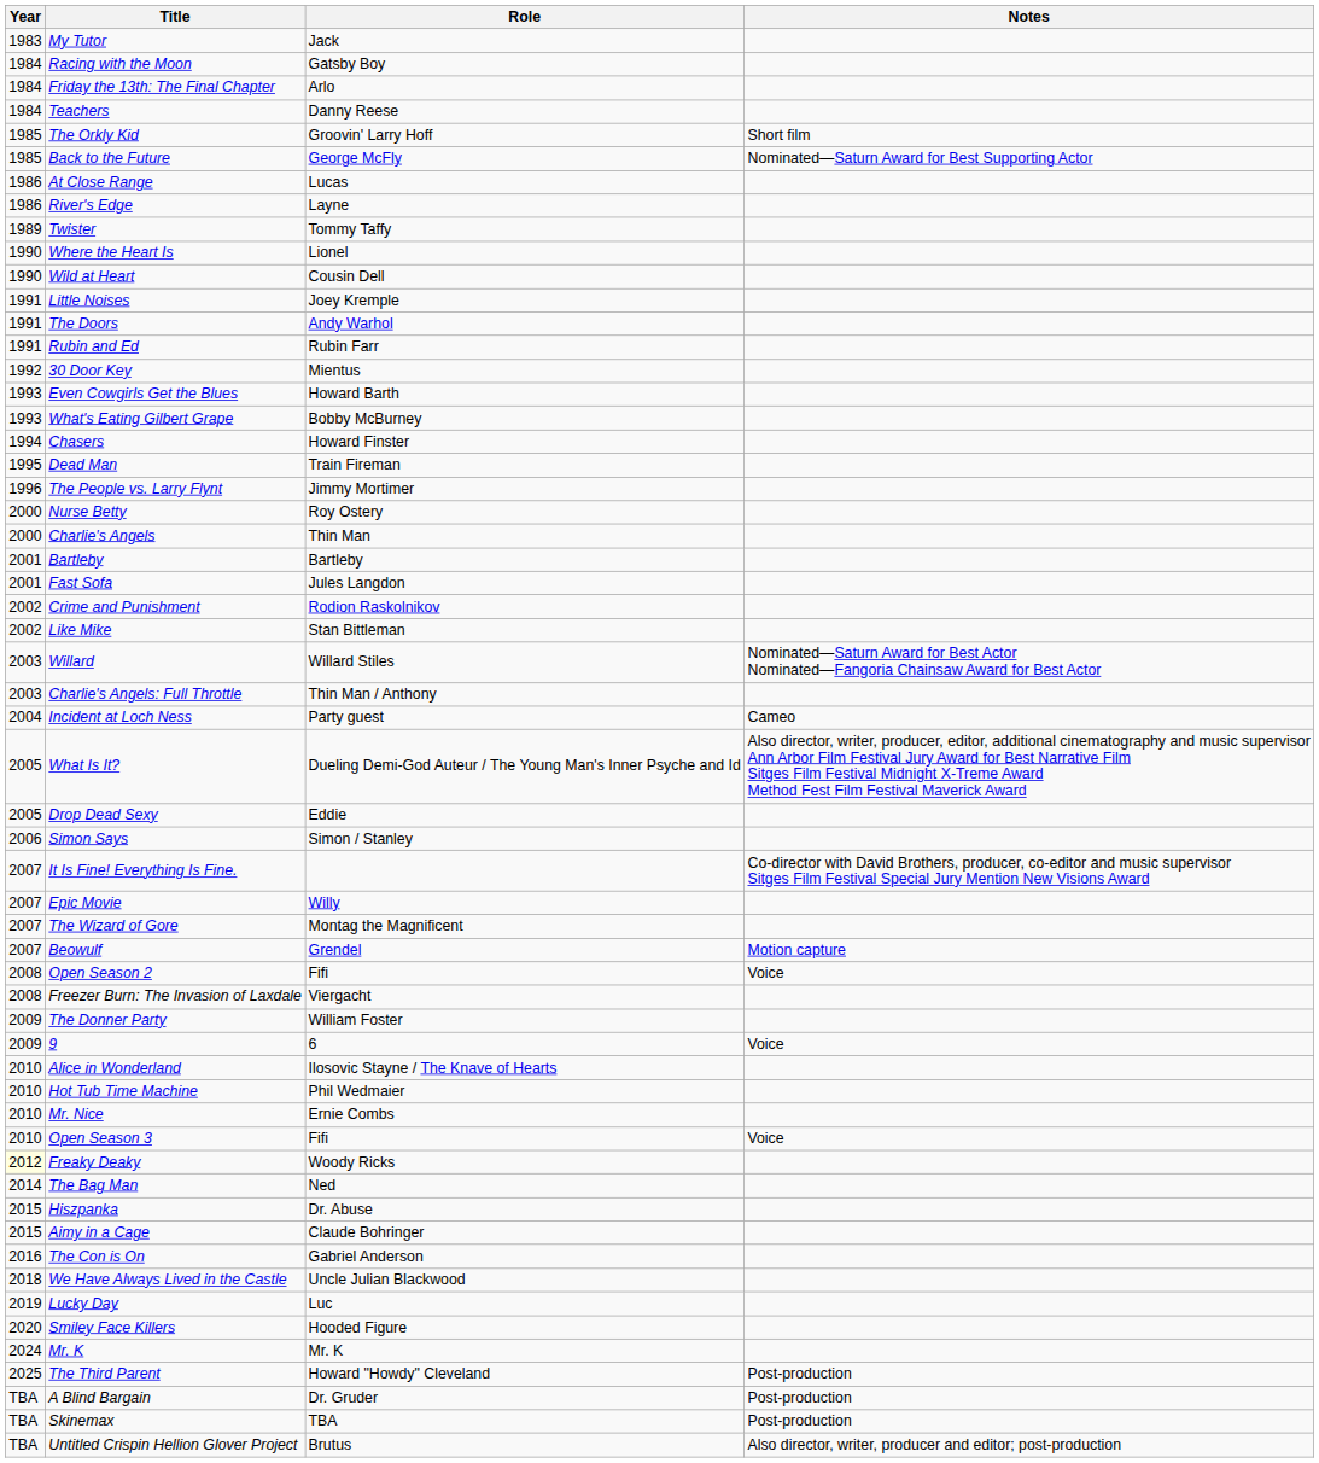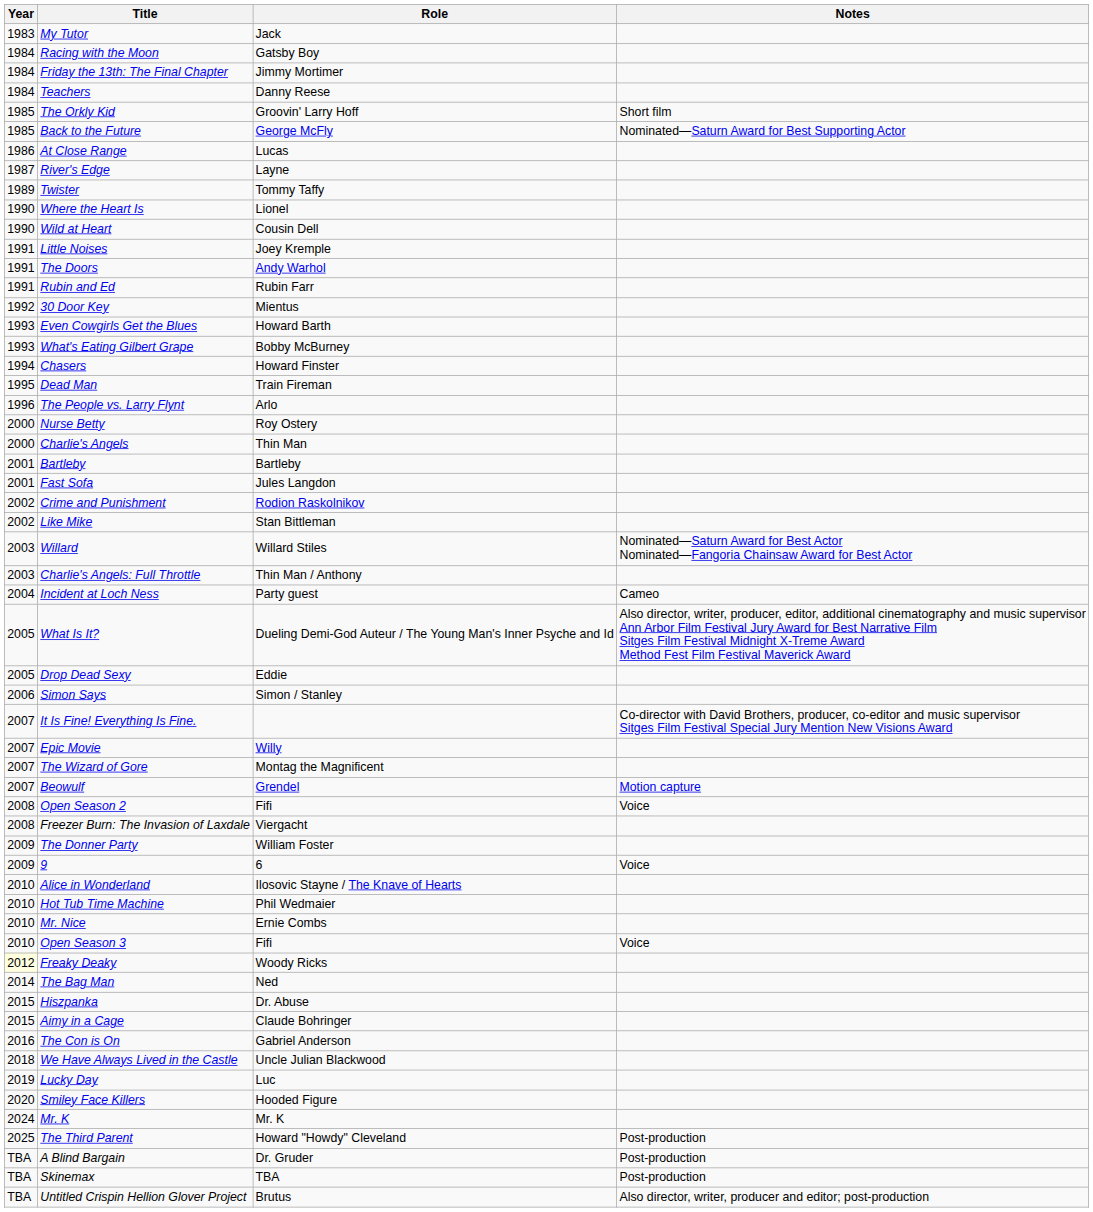 <table class="wikitable sortable">
 <tr>
 <th>Year</th>
 <th>Title</th>
 <th>Role</th>
 <th class=unsortable>Notes</th>
 </tr>
 <tr>
 <td>1983</td>
 <td><em><a href='#'>My Tutor</a></em></td>
 <td>Jack</td>
 <td></td>
 </tr>
 <tr>
 <td>1984</td>
 <td><em><a href='#'>Racing with the Moon</a></em></td>
 <td>Gatsby Boy</td>
 <td></td>
 </tr>
 <tr>
 <td>1984</td>
 <td><em><a href='#'>Friday the 13th: The Final Chapter</a></em></td>
-<td>Arlo</td>
+<td>Jimmy Mortimer</td>
 <td></td>
 </tr>
 <tr>
 <td>1984</td>
 <td><em><a href='#'>Teachers</a></em></td>
 <td>Danny Reese</td>
 <td></td>
 </tr>
 <tr>
 <td>1985</td>
 <td><em><a href='#'>The Orkly Kid</a></em></td>
 <td>Groovin' Larry Hoff</td>
 <td>Short film</td>
 </tr>
 <tr>
 <td>1985</td>
 <td><em><a href='#'>Back to the Future</a></em></td>
 <td><a href='#'>George McFly</a></td>
 <td>Nominated—<a href='#'>Saturn Award for Best Supporting Actor</a></td>
 </tr>
 <tr>
 <td>1986</td>
 <td><em><a href='#'>At Close Range</a></em></td>
 <td>Lucas</td>
 <td></td>
 </tr>
 <tr>
-<td>1986</td>
+<td>1987</td>
 <td><em><a href='#'>River's Edge</a></em></td>
 <td>Layne</td>
 <td></td>
 </tr>
 <tr>
 <td>1989</td>
 <td><em><a href='#'>Twister</a></em></td>
 <td>Tommy Taffy</td>
 <td></td>
 </tr>
 <tr>
 <td>1990</td>
 <td><em><a href='#'>Where the Heart Is</a></em></td>
 <td>Lionel</td>
 <td></td>
 </tr>
 <tr>
 <td>1990</td>
 <td><em><a href='#'>Wild at Heart</a></em></td>
 <td>Cousin Dell</td>
 <td></td>
 </tr>
 <tr>
 <td>1991</td>
 <td><em><a href='#'>Little Noises</a></em></td>
 <td>Joey Kremple</td>
 <td></td>
 </tr>
 <tr>
 <td>1991</td>
 <td><em><a href='#'>The Doors</a></em></td>
 <td><a href='#'>Andy Warhol</a></td>
 <td></td>
 </tr>
 <tr>
 <td>1991</td>
 <td><em><a href='#'>Rubin and Ed</a></em></td>
 <td>Rubin Farr</td>
 <td></td>
 </tr>
 <tr>
 <td>1992</td>
 <td><em><a href='#'>30 Door Key</a></em></td>
 <td>Mientus</td>
 <td></td>
 </tr>
 <tr>
 <td>1993</td>
 <td><em><a href='#'>Even Cowgirls Get the Blues</a></em></td>
 <td>Howard Barth</td>
 <td></td>
 </tr>
 <tr>
 <td>1993</td>
 <td><em><a href='#'>What's Eating Gilbert Grape</a></em></td>
 <td>Bobby McBurney</td>
 <td></td>
 </tr>
 <tr>
 <td>1994</td>
 <td><em><a href='#'>Chasers</a></em></td>
 <td>Howard Finster</td>
 <td></td>
 </tr>
 <tr>
 <td>1995</td>
 <td><em><a href='#'>Dead Man</a></em></td>
 <td>Train Fireman</td>
 <td></td>
 </tr>
 <tr>
 <td>1996</td>
 <td><em><a href='#'>The People vs. Larry Flynt</a></em></td>
-<td>Jimmy Mortimer</td>
+<td>Arlo</td>
 <td></td>
 </tr>
 <tr>
 <td>2000</td>
 <td><em><a href='#'>Nurse Betty</a></em></td>
 <td>Roy Ostery</td>
 <td></td>
 </tr>
 <tr>
 <td>2000</td>
 <td><em><a href='#'>Charlie's Angels</a></em></td>
 <td>Thin Man</td>
 <td></td>
 </tr>
 <tr>
 <td>2001</td>
 <td><em><a href='#'>Bartleby</a></em></td>
 <td>Bartleby</td>
 <td></td>
 </tr>
 <tr>
 <td>2001</td>
 <td><em><a href='#'>Fast Sofa</a></em></td>
 <td>Jules Langdon</td>
 <td></td>
 </tr>
 <tr>
 <td>2002</td>
 <td><em><a href='#'>Crime and Punishment</a></em></td>
 <td><a href='#'>Rodion Raskolnikov</a></td>
 <td></td>
 </tr>
 <tr>
 <td>2002</td>
 <td><em><a href='#'>Like Mike</a></em></td>
 <td>Stan Bittleman</td>
 <td></td>
 </tr>
 <tr>
 <td>2003</td>
 <td><em><a href='#'>Willard</a></em></td>
 <td>Willard Stiles</td>
 <td>Nominated—<a href='#'>Saturn Award for Best Actor</a><br>Nominated—<a href='#'>Fangoria Chainsaw Award for Best Actor</a></td>
 </tr>
 <tr>
 <td>2003</td>
 <td><em><a href='#'>Charlie's Angels: Full Throttle</a></em></td>
 <td>Thin Man / Anthony</td>
 <td></td>
 </tr>
 <tr>
 <td>2004</td>
 <td><em><a href='#'>Incident at Loch Ness</a></em></td>
 <td>Party guest</td>
 <td>Cameo</td>
 </tr>
 <tr>
 <td>2005</td>
 <td><em><a href='#'>What Is It?</a></em></td>
 <td>Dueling Demi-God Auteur / The Young Man's Inner Psyche and Id</td>
 <td>Also director, writer, producer, editor, additional cinematography and music supervisor<br><a href='#'>Ann Arbor Film Festival Jury Award for Best Narrative Film</a><br><a href='#'>Sitges Film Festival Midnight X-Treme Award</a><br><a href='#'>Method Fest Film Festival Maverick Award</a></td>
 </tr>
 <tr>
 <td>2005</td>
 <td><em><a href='#'>Drop Dead Sexy</a></em></td>
 <td>Eddie</td>
 <td></td>
 </tr>
 <tr>
 <td>2006</td>
 <td><em><a href='#'>Simon Says</a></em></td>
 <td>Simon / Stanley</td>
 <td></td>
 </tr>
 <tr>
 <td>2007</td>
 <td><em><a href='#'>It Is Fine! Everything Is Fine.</a></em></td>
 <td></td>
 <td>Co-director with David Brothers, producer, co-editor and music supervisor<br> <a href='#'>Sitges Film Festival Special Jury Mention New Visions Award</a></td>
 </tr>
 <tr>
 <td>2007</td>
 <td><em><a href='#'>Epic Movie</a></em></td>
 <td><a href='#'>Willy</a></td>
 <td></td>
 </tr>
 <tr>
 <td>2007</td>
 <td><em><a href='#'>The Wizard of Gore</a></em></td>
 <td>Montag the Magnificent</td>
 <td></td>
 </tr>
 <tr>
 <td>2007</td>
 <td><em><a href='#'>Beowulf</a></em></td>
 <td><a href='#'>Grendel</a></td>
 <td><a href='#'>Motion capture</a></td>
 </tr>
 <tr>
 <td>2008</td>
 <td><em><a href='#'>Open Season 2</a></em></td>
 <td>Fifi</td>
 <td>Voice</td>
 </tr>
 <tr>
 <td>2008</td>
 <td><em>Freezer Burn: The Invasion of Laxdale</em></td>
 <td>Viergacht</td>
 <td></td>
 </tr>
 <tr>
 <td>2009</td>
 <td><em><a href='#'>The Donner Party</a></em></td>
 <td>William Foster</td>
 <td></td>
 </tr>
 <tr>
 <td>2009</td>
 <td><em><a href='#'>9</a></em></td>
 <td>6</td>
 <td>Voice</td>
 </tr>
 <tr>
 <td>2010</td>
 <td><em><a href='#'>Alice in Wonderland</a></em></td>
 <td>Ilosovic Stayne / <a href='#'>The Knave of Hearts</a></td>
 <td></td>
 </tr>
 <tr>
 <td>2010</td>
 <td><em><a href='#'>Hot Tub Time Machine</a></em></td>
 <td>Phil Wedmaier</td>
 <td></td>
 </tr>
 <tr>
 <td>2010</td>
 <td><em><a href='#'>Mr. Nice</a></em></td>
 <td>Ernie Combs</td>
 <td></td>
 </tr>
 <tr>
 <td>2010</td>
 <td><em><a href='#'>Open Season 3</a></em></td>
 <td>Fifi</td>
 <td>Voice</td>
 </tr>
 <tr>
 <td style="background: lightyellow;">2012</td>
 <td><em><a href='#'>Freaky Deaky</a></em></td>
 <td>Woody Ricks</td>
 <td></td>
 </tr>
 <tr>
 <td>2014</td>
 <td><em><a href='#'>The Bag Man</a></em></td>
 <td>Ned</td>
 <td></td>
 </tr>
 <tr>
 <td>2015</td>
 <td><em><a href='#'>Hiszpanka</a></em></td>
 <td>Dr. Abuse</td>
 <td></td>
 </tr>
 <tr>
 <td>2015</td>
 <td><em><a href='#'>Aimy in a Cage</a></em></td>
 <td>Claude Bohringer</td>
 <td></td>
 </tr>
 <tr>
 <td>2016</td>
 <td><em><a href='#'>The Con is On</a></em></td>
 <td>Gabriel Anderson</td>
 <td></td>
 </tr>
 <tr>
 <td>2018</td>
 <td><em><a href='#'>We Have Always Lived in the Castle</a></em></td>
 <td>Uncle Julian Blackwood</td>
 <td></td>
 </tr>
 <tr>
 <td>2019</td>
 <td><em><a href='#'>Lucky Day</a></em></td>
 <td>Luc</td>
 <td></td>
 </tr>
 <tr>
 <td>2020</td>
 <td><em><a href='#'>Smiley Face Killers</a></em></td>
 <td>Hooded Figure</td>
 <td></td>
 </tr>
 <tr>
 <td>2024</td>
 <td><em><a href='#'>Mr. K</a></em></td>
 <td>Mr. K</td>
 <td></td>
 </tr>
 <tr>
 <td>2025</td>
 <td><em><a href='#'>The Third Parent</a></em></td>
 <td>Howard "Howdy" Cleveland</td>
 <td>Post-production</td>
 </tr>
 <tr>
 <td>TBA</td>
 <td><em>A Blind Bargain</em></td>
 <td>Dr. Gruder</td>
 <td>Post-production</td>
 </tr>
 <tr>
 <td>TBA</td>
 <td><em>Skinemax</em></td>
 <td>TBA</td>
 <td>Post-production</td>
 </tr>
 <tr>
 <td>TBA</td>
 <td><em>Untitled Crispin Hellion Glover Project</em></td>
 <td>Brutus</td>
 <td>Also director, writer, producer and editor; post-production</td>
 </tr>
 </table>
